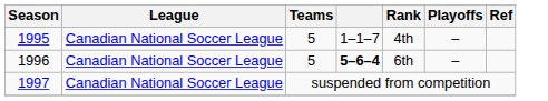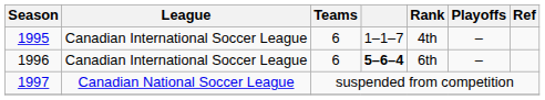 <table class="wikitable" style="text-align: center;">
 <tr>
 <th>Season</th>
 <th>League</th>
 <th>Teams</th>
 <th></th>
 <th>Rank</th>
 <th>Playoffs</th>
 <th>Ref</th>
 </tr>
 <tr>
 <td><a href='#'>1995</a></td>
-<td><a href='#'>Canadian National Soccer League</a></td>
-<td>5</td>
+<td>Canadian International Soccer League</td>
+<td>6</td>
 <td>1–1–7</td>
 <td>4th</td>
 <td>–</td>
 <td></td>
 </tr>
 <tr>
 <td>1996</td>
-<td><a href='#'>Canadian National Soccer League</a></td>
-<td>5</td>
+<td>Canadian International Soccer League</td>
+<td>6</td>
 <td><strong>5–6–4</strong></td>
 <td>6th</td>
 <td>–</td>
 <td></td>
 </tr>
 <tr>
 <td><a href='#'>1997</a></td>
 <td><a href='#'>Canadian National Soccer League</a></td>
 <td colspan="7">suspended from competition</td>
 </tr>
 <tr>
 </tr>
 </table>
